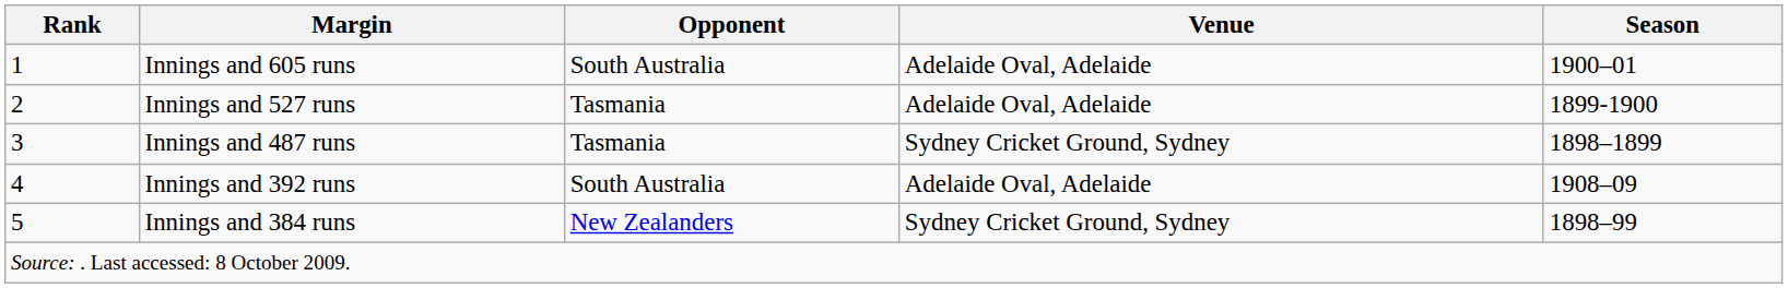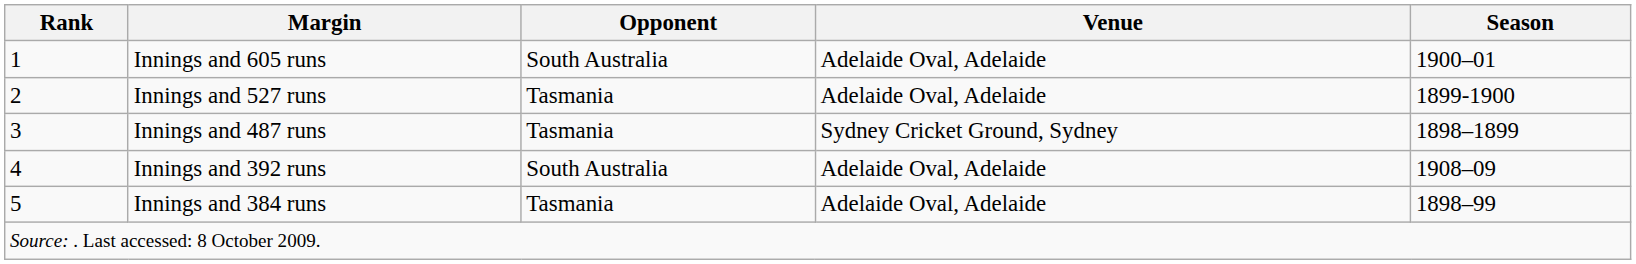 <table class="wikitable" style="width:90%;">
 <tr>
 <th>Rank</th>
 <th>Margin</th>
 <th>Opponent</th>
 <th>Venue</th>
 <th>Season</th>
 </tr>
 <tr>
 <td>1</td>
 <td>Innings and 605 runs</td>
 <td>South Australia</td>
 <td>Adelaide Oval, Adelaide</td>
 <td>1900–01</td>
 </tr>
 <tr>
 <td>2</td>
 <td>Innings and 527 runs</td>
 <td>Tasmania</td>
 <td>Adelaide Oval, Adelaide</td>
 <td>1899-1900</td>
 </tr>
 <tr>
 <td>3</td>
 <td>Innings and 487 runs</td>
 <td>Tasmania</td>
 <td>Sydney Cricket Ground, Sydney</td>
 <td>1898–1899</td>
 </tr>
 <tr>
 <td>4</td>
 <td>Innings and 392 runs</td>
 <td>South Australia</td>
 <td>Adelaide Oval, Adelaide</td>
 <td>1908–09</td>
 </tr>
 <tr>
 <td>5</td>
 <td>Innings and 384 runs</td>
-<td><a href='#'>New Zealanders</a></td>
-<td>Sydney Cricket Ground, Sydney</td>
+<td>Tasmania</td>
+<td>Adelaide Oval, Adelaide</td>
 <td>1898–99</td>
 </tr>
 <tr>
 <td colspan=5><small><em>Source: </em>. Last accessed: 8 October 2009.</small></td>
 </tr>
 </table>
